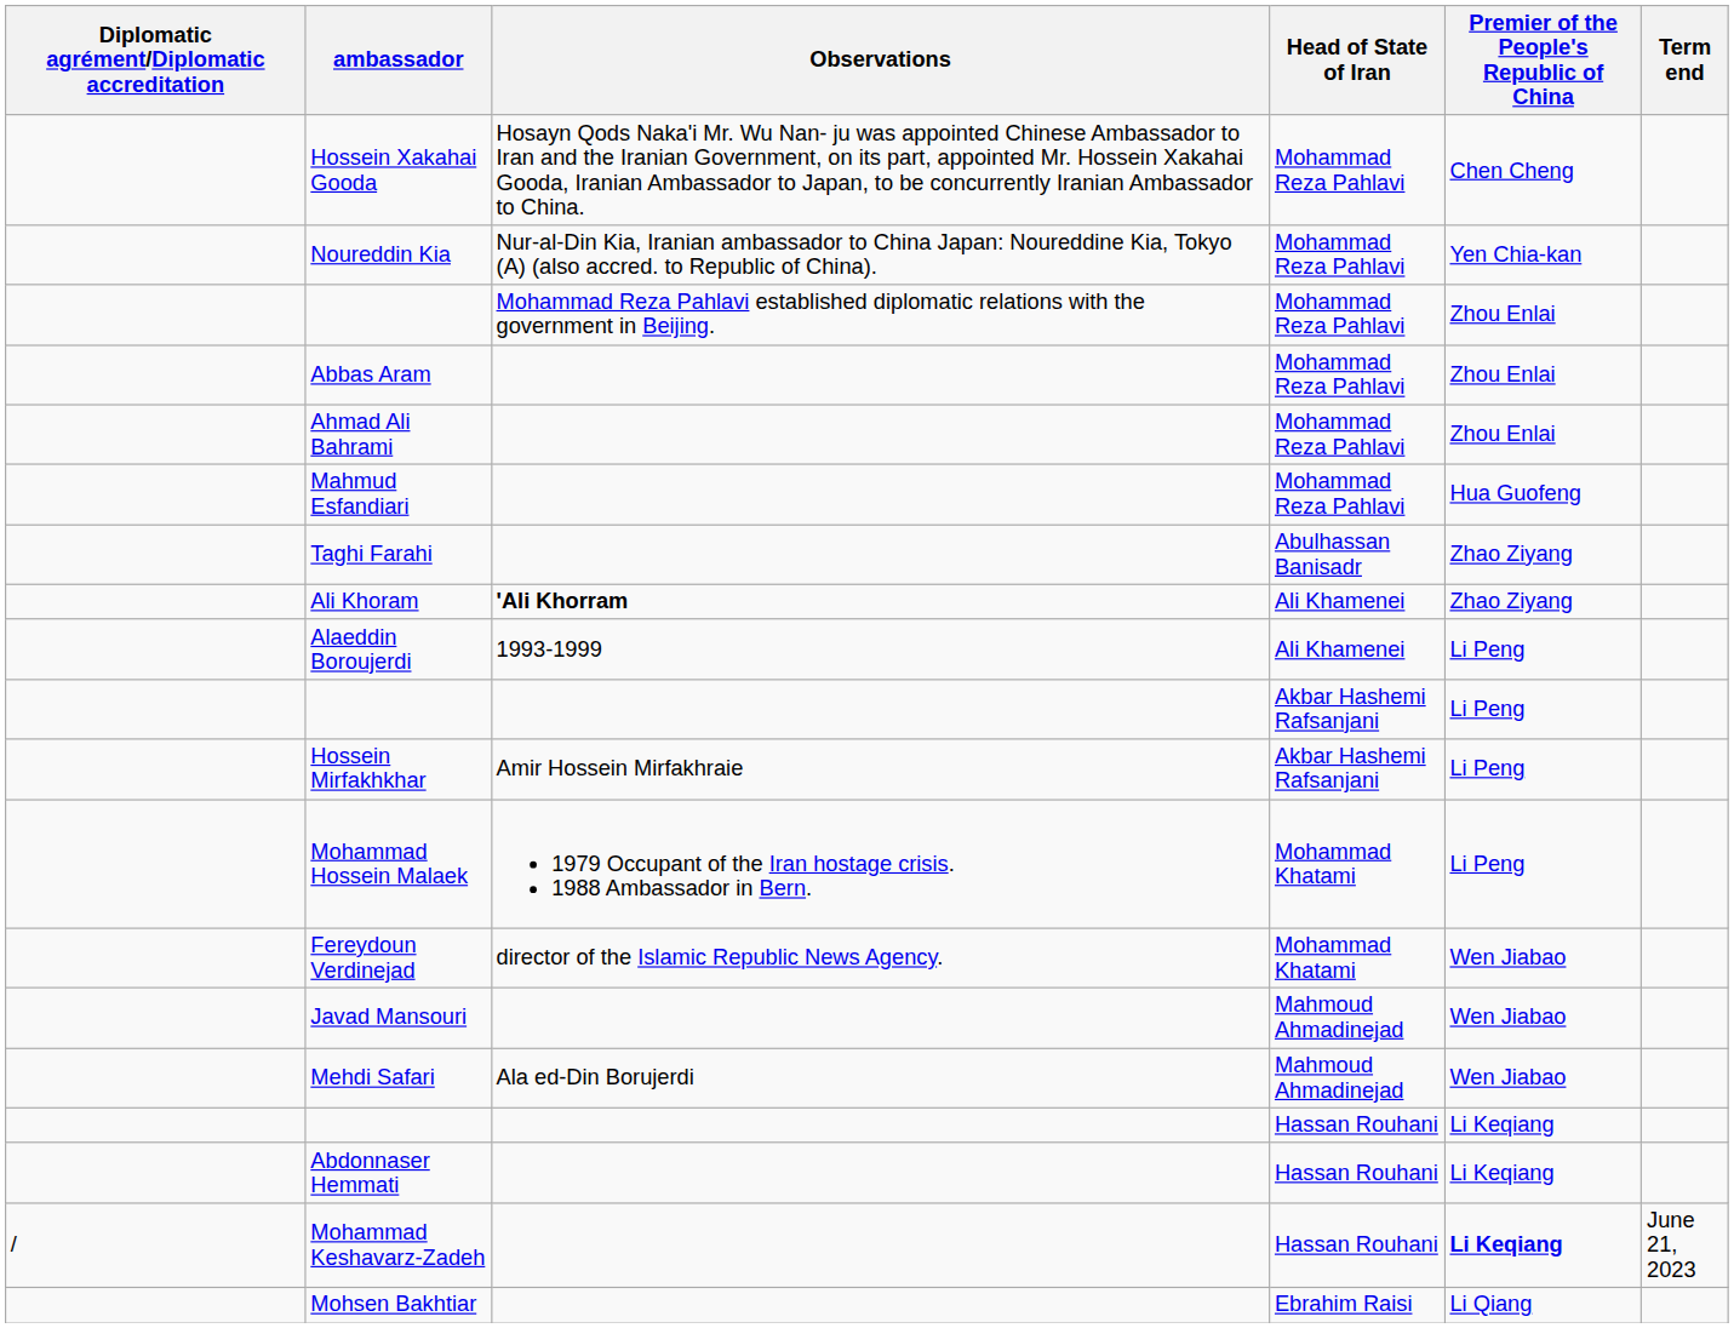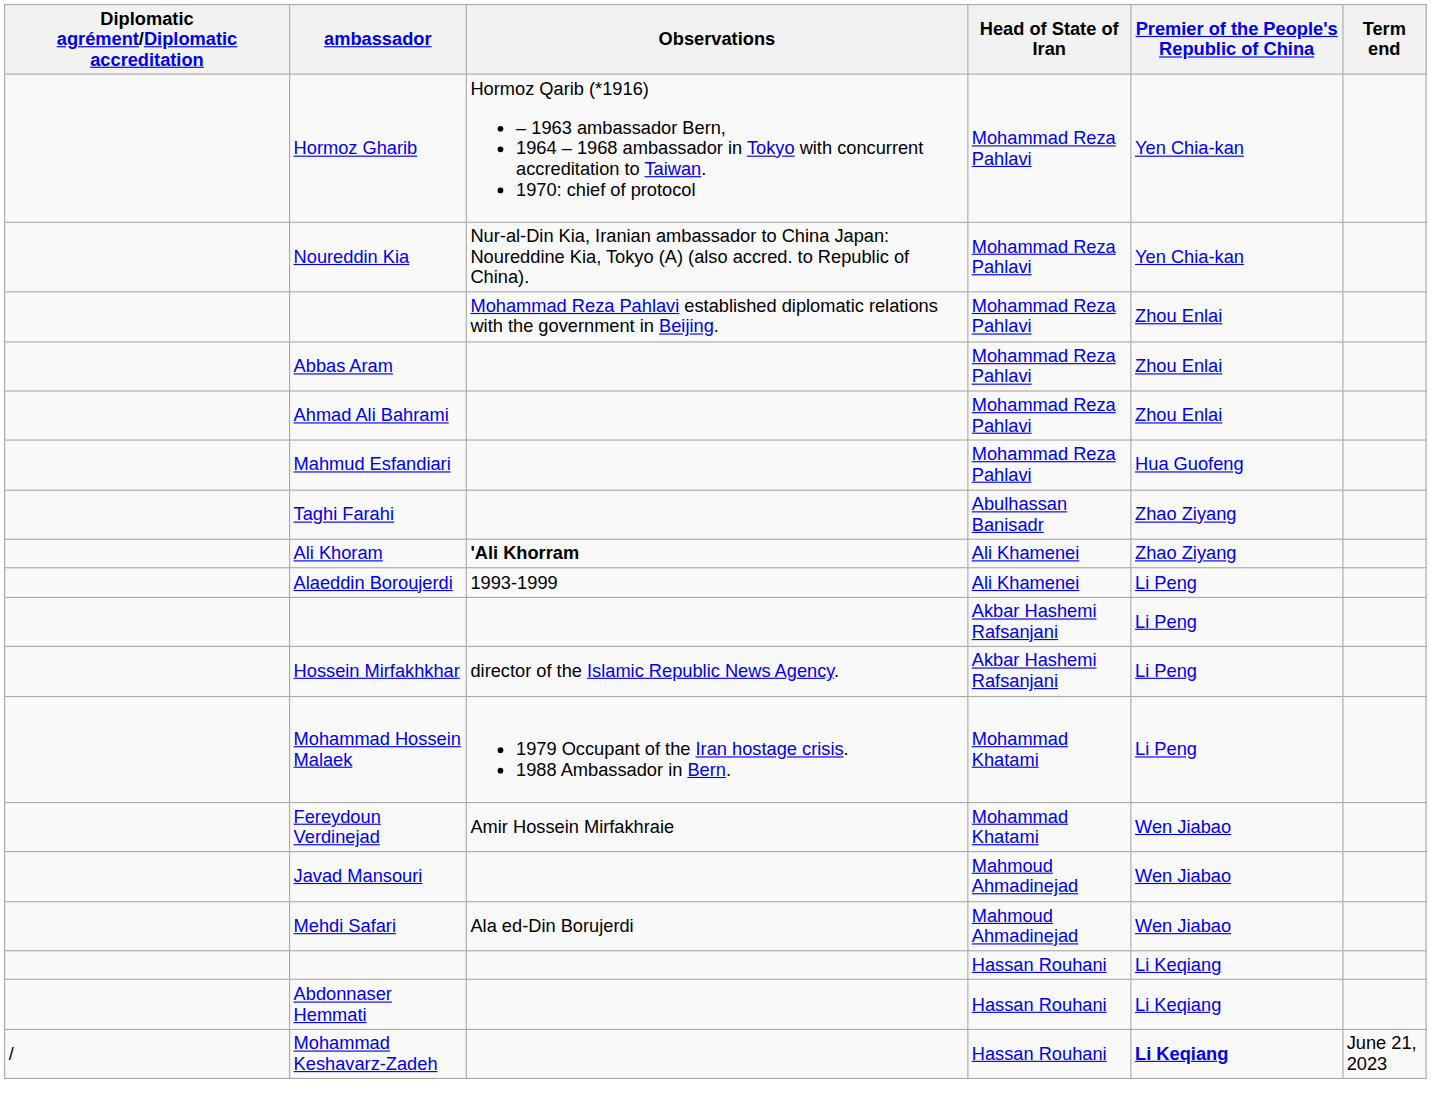 <table class="wikitable sortable">
 <tr>
 <th>Diplomatic <a href='#'>agrément</a>/<a href='#'>Diplomatic accreditation</a></th>
 <th><a href='#'>ambassador</a></th>
 <th>Observations</th>
 <th>Head of State of Iran</th>
 <th><a href='#'>Premier of the People's Republic of China</a></th>
 <th>Term end</th>
 </tr>
 <tr>
 <td></td>
-<td><a href='#'>Hossein Xakahai Gooda</a></td>
-<td>Hosayn Qods Naka'i Mr. Wu Nan- ju was appointed Chinese Ambassador to Iran and the Iranian Government, on its part, appointed Mr. Hossein Xakahai Gooda, Iranian Ambassador to Japan, to be concurrently Iranian Ambassador to China.</td>
+<td><a href='#'>Hormoz Gharib</a></td>
+<td>Hormoz Qarib (*1916)<br><ul><li> – 1963 ambassador Bern,</li><li>1964 – 1968 ambassador in <a href='#'>Tokyo</a> with concurrent accreditation to <a href='#'>Taiwan</a>.</li><li>1970: chief of protocol</li></ul></td>
 <td><a href='#'>Mohammad Reza Pahlavi</a></td>
-<td><a href='#'>Chen Cheng</a></td>
+<td><a href='#'>Yen Chia-kan</a></td>
 <td></td>
 </tr>
 <tr>
 <td></td>
 <td><a href='#'>Noureddin Kia</a></td>
 <td>Nur-al-Din Kia, Iranian ambassador to China Japan: Noureddine Kia, Tokyo (A) (also accred. to Republic of China).</td>
 <td><a href='#'>Mohammad Reza Pahlavi</a></td>
 <td><a href='#'>Yen Chia-kan</a></td>
 <td></td>
 </tr>
 <tr>
 <td></td>
 <td></td>
 <td><a href='#'>Mohammad Reza Pahlavi</a> established diplomatic relations with the government in <a href='#'>Beijing</a>.</td>
 <td><a href='#'>Mohammad Reza Pahlavi</a></td>
 <td><a href='#'>Zhou Enlai</a></td>
 <td></td>
 </tr>
 <tr>
 <td></td>
 <td><a href='#'>Abbas Aram</a></td>
 <td></td>
 <td><a href='#'>Mohammad Reza Pahlavi</a></td>
 <td><a href='#'>Zhou Enlai</a></td>
 <td></td>
 </tr>
 <tr>
 <td></td>
 <td><a href='#'>Ahmad Ali Bahrami</a></td>
 <td></td>
 <td><a href='#'>Mohammad Reza Pahlavi</a></td>
 <td><a href='#'>Zhou Enlai</a></td>
 <td></td>
 </tr>
 <tr>
 <td></td>
 <td><a href='#'>Mahmud Esfandiari</a></td>
 <td></td>
 <td><a href='#'>Mohammad Reza Pahlavi</a></td>
 <td><a href='#'>Hua Guofeng</a></td>
 <td></td>
 </tr>
 <tr>
 <td></td>
 <td><a href='#'>Taghi Farahi</a></td>
 <td></td>
 <td><a href='#'>Abulhassan Banisadr</a></td>
 <td><a href='#'>Zhao Ziyang</a></td>
 <td></td>
 </tr>
 <tr>
 <td></td>
 <td><a href='#'>Ali Khoram</a></td>
 <td><strong>'Ali Khorram</strong></td>
 <td><a href='#'>Ali Khamenei</a></td>
 <td><a href='#'>Zhao Ziyang</a></td>
 <td></td>
 </tr>
 <tr>
 <td></td>
 <td><a href='#'>Alaeddin Boroujerdi</a></td>
 <td>1993-1999 </td>
 <td><a href='#'>Ali Khamenei</a></td>
 <td><a href='#'>Li Peng</a></td>
 <td></td>
 </tr>
 <tr>
 <td></td>
 <td></td>
 <td></td>
 <td><a href='#'>Akbar Hashemi Rafsanjani</a></td>
 <td><a href='#'>Li Peng</a></td>
 <td></td>
 </tr>
 <tr>
 <td></td>
 <td><a href='#'>Hossein Mirfakhkhar</a></td>
-<td>Amir Hossein Mirfakhraie</td>
+<td>director of the <a href='#'>Islamic Republic News Agency</a>.</td>
 <td><a href='#'>Akbar Hashemi Rafsanjani</a></td>
 <td><a href='#'>Li Peng</a></td>
 <td></td>
 </tr>
 <tr>
 <td></td>
 <td><a href='#'>Mohammad Hossein Malaek</a></td>
 <td><br><ul><li>1979 Occupant of the <a href='#'>Iran hostage crisis</a>.</li><li>1988 Ambassador in <a href='#'>Bern</a>.</li></ul></td>
 <td><a href='#'>Mohammad Khatami</a></td>
 <td><a href='#'>Li Peng</a></td>
 <td></td>
 </tr>
 <tr>
 <td></td>
 <td><a href='#'>Fereydoun Verdinejad</a></td>
-<td>director of the <a href='#'>Islamic Republic News Agency</a>.</td>
+<td>Amir Hossein Mirfakhraie</td>
 <td><a href='#'>Mohammad Khatami</a></td>
 <td><a href='#'>Wen Jiabao</a></td>
 <td></td>
 </tr>
 <tr>
 <td></td>
 <td><a href='#'>Javad Mansouri</a></td>
 <td></td>
 <td><a href='#'>Mahmoud Ahmadinejad</a></td>
 <td><a href='#'>Wen Jiabao</a></td>
 <td></td>
 </tr>
 <tr>
 <td></td>
 <td><a href='#'>Mehdi Safari</a></td>
 <td>Ala ed-Din Borujerdi</td>
 <td><a href='#'>Mahmoud Ahmadinejad</a></td>
 <td><a href='#'>Wen Jiabao</a></td>
 <td></td>
 </tr>
 <tr>
 <td></td>
 <td></td>
 <td></td>
 <td><a href='#'>Hassan Rouhani</a></td>
 <td><a href='#'>Li Keqiang</a></td>
 <td></td>
 </tr>
 <tr>
 <td></td>
 <td><a href='#'>Abdonnaser Hemmati</a></td>
 <td></td>
 <td><a href='#'>Hassan Rouhani</a></td>
 <td><a href='#'>Li Keqiang</a></td>
 <td></td>
 </tr>
 <tr>
 <td>/</td>
 <td><a href='#'>Mohammad Keshavarz-Zadeh</a></td>
 <td></td>
 <td><a href='#'>Hassan Rouhani</a></td>
 <td><strong><a href='#'>Li Keqiang</a></strong></td>
 <td>June 21, 2023</td>
 </tr>
-<tr>
-<td></td>
-<td><a href='#'>Mohsen Bakhtiar</a></td>
-<td></td>
-<td><a href='#'>Ebrahim Raisi</a></td>
-<td><a href='#'>Li Qiang</a></td>
-<td></td>
-</tr>
 </table>
